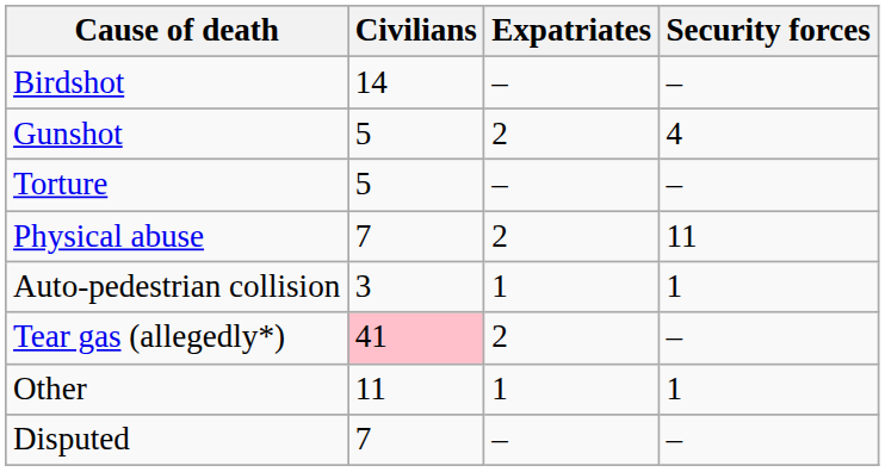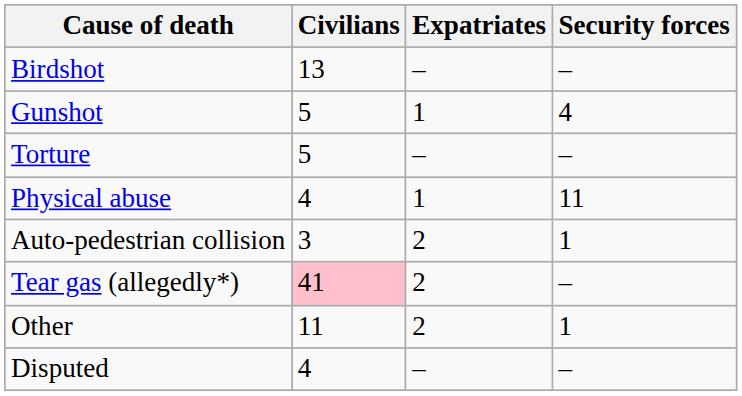 <table class="wikitable sortable">
 <tr>
 <th>Cause of death</th>
 <th>Civilians</th>
 <th>Expatriates</th>
 <th>Security forces</th>
 </tr>
 <tr>
 <td><a href='#'>Birdshot</a></td>
-<td>14</td>
+<td>13</td>
 <td>–</td>
 <td>–</td>
 </tr>
 <tr>
 <td><a href='#'>Gunshot</a></td>
 <td>5</td>
-<td>2</td>
+<td>1</td>
 <td>4</td>
 </tr>
 <tr>
 <td><a href='#'>Torture</a></td>
 <td>5</td>
 <td>–</td>
 <td>–</td>
 </tr>
 <tr>
 <td><a href='#'>Physical abuse</a></td>
-<td>7</td>
-<td>2</td>
+<td>4</td>
+<td>1</td>
 <td>11</td>
 </tr>
 <tr>
 <td>Auto-pedestrian collision</td>
 <td>3</td>
-<td>1</td>
+<td>2</td>
 <td>1</td>
 </tr>
 <tr>
 <td><a href='#'>Tear gas</a> (allegedly*)</td>
 <td style="background: pink;">41</td>
 <td>2</td>
 <td>–</td>
 </tr>
 <tr>
 <td>Other</td>
 <td>11</td>
-<td>1</td>
+<td>2</td>
 <td>1</td>
 </tr>
 <tr>
 <td>Disputed</td>
-<td>7</td>
+<td>4</td>
 <td>–</td>
 <td>–</td>
 </tr>
 </table>
